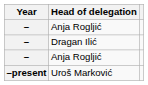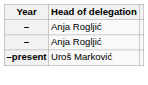 <table class="wikitable plainrowheaders">
 <tr>
 <th>Year</th>
 <th>Head of delegation</th>
 <th></th>
 </tr>
 <tr>
 <th scope="row">–</th>
 <td>Anja Rogljić</td>
 <td></td>
 </tr>
 <tr>
 <th scope="row">–</th>
-<td>Dragan Ilić</td>
-<td></td>
-</tr>
-<tr>
-<th scope="row">–</th>
 <td>Anja Rogljić</td>
 <td></td>
 </tr>
 <tr>
 <th scope="row">–present</th>
 <td>Uroš Marković</td>
 <td></td>
 </tr>
 </table>
